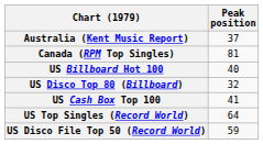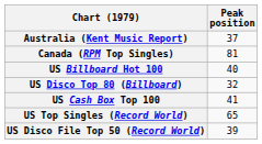 <table class="wikitable sortable plainrowheaders" style="text-align:center">
 <tr>
 <th scope="col">Chart (1979)</th>
 <th scope="col">Peak<br>position</th>
 </tr>
 <tr>
 <th scope="row">Australia (<a href='#'>Kent Music Report</a>)</th>
 <td>37</td>
 </tr>
 <tr>
 <th scope="row">Canada (<em><a href='#'>RPM</a></em> Top Singles)</th>
 <td>81</td>
 </tr>
 <tr>
 <th scope="row">US <a href='#'><em>Billboard</em> Hot 100</a></th>
 <td>40</td>
 </tr>
 <tr>
 <th scope="row">US <a href='#'>Disco Top 80</a> (<em><a href='#'>Billboard</a></em>)</th>
 <td>32</td>
 </tr>
 <tr>
 <th scope="row">US <em><a href='#'>Cash Box</a></em> Top 100</th>
 <td>41</td>
 </tr>
 <tr>
 <th scope="row">US Top Singles (<em><a href='#'>Record World</a></em>)</th>
-<td>64</td>
+<td>65</td>
 </tr>
 <tr>
 <th scope="row">US Disco File Top 50 (<em><a href='#'>Record World</a></em>)</th>
-<td>59</td>
+<td>39</td>
 </tr>
 </table>
